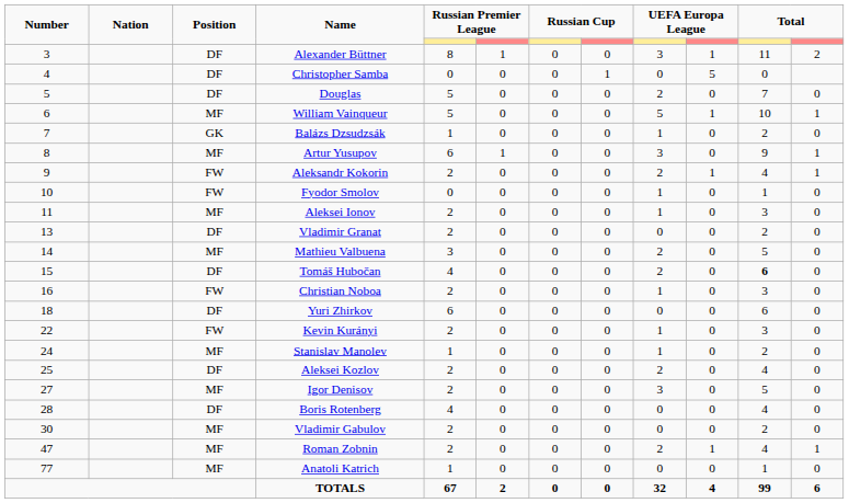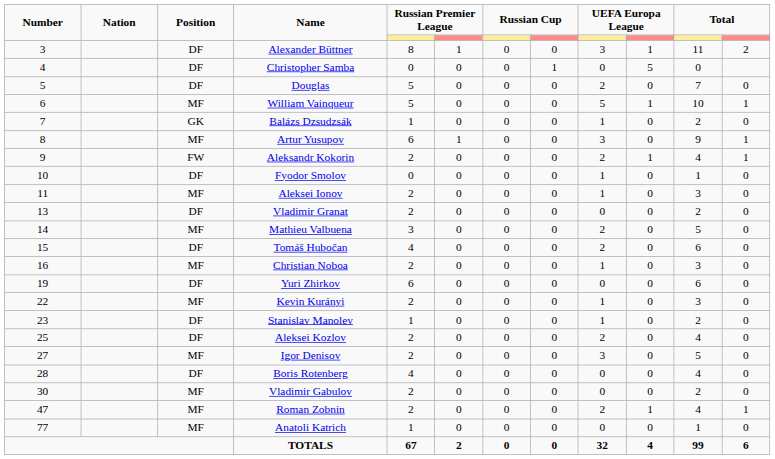 <table class="wikitable" style="font-size: 100%; text-align: center;">
 <tr>
 <td rowspan="2" width="10%" align="center"><strong>Number</strong></td>
 <td rowspan="2" width="10%" align="center"><strong>Nation</strong></td>
 <td rowspan="2" width="10%" align="center"><strong>Position</strong></td>
 <td rowspan="2" width="20%" align="center"><strong>Name</strong></td>
 <td colspan="2" align="center"><strong>Russian Premier League</strong></td>
 <td colspan="2" align="center"><strong>Russian Cup</strong></td>
 <td colspan="2" align="center"><strong>UEFA Europa League</strong></td>
 <td colspan="2" align="center"><strong>Total</strong></td>
 </tr>
 <tr>
 <th width=60 style="background: #FFEE99"></th>
 <th width=60 style="background: #FF8888"></th>
 <th width=60 style="background: #FFEE99"></th>
 <th width=60 style="background: #FF8888"></th>
 <th width=60 style="background: #FFEE99"></th>
 <th width=60 style="background: #FF8888"></th>
 <th width=60 style="background: #FFEE99"></th>
 <th width=60 style="background: #FF8888"></th>
 </tr>
 <tr>
 <td>3</td>
 <td></td>
 <td>DF</td>
 <td><a href='#'>Alexander Büttner</a></td>
 <td>8</td>
 <td>1</td>
 <td>0</td>
 <td>0</td>
 <td>3</td>
 <td>1</td>
 <td>11</td>
 <td>2</td>
 </tr>
 <tr>
 <td>4</td>
 <td></td>
 <td>DF</td>
 <td><a href='#'>Christopher Samba</a></td>
 <td 4>0</td>
 <td>0</td>
 <td>0</td>
 <td>1</td>
 <td>0</td>
 <td>5</td>
 <td>0</td>
 </tr>
 <tr>
 <td>5</td>
 <td></td>
 <td>DF</td>
 <td><a href='#'>Douglas</a></td>
 <td>5</td>
 <td>0</td>
 <td>0</td>
 <td>0</td>
 <td>2</td>
 <td>0</td>
 <td>7</td>
 <td>0</td>
 </tr>
 <tr>
 <td>6</td>
 <td></td>
 <td>MF</td>
 <td><a href='#'>William Vainqueur</a></td>
 <td>5</td>
 <td>0</td>
 <td>0</td>
 <td>0</td>
 <td>5</td>
 <td>1</td>
 <td>10</td>
 <td>1</td>
 </tr>
 <tr>
 <td>7</td>
 <td></td>
 <td>GK</td>
 <td><a href='#'>Balázs Dzsudzsák</a></td>
 <td>1</td>
 <td>0</td>
 <td>0</td>
 <td>0</td>
 <td>1</td>
 <td>0</td>
 <td>2</td>
 <td>0</td>
 </tr>
 <tr>
 <td>8</td>
 <td></td>
 <td>MF</td>
 <td><a href='#'>Artur Yusupov</a></td>
 <td>6</td>
 <td>1</td>
 <td>0</td>
 <td>0</td>
 <td>3</td>
 <td>0</td>
 <td>9</td>
 <td>1</td>
 </tr>
 <tr>
 <td>9</td>
 <td></td>
 <td>FW</td>
 <td><a href='#'>Aleksandr Kokorin</a></td>
 <td>2</td>
 <td>0</td>
 <td>0</td>
 <td>0</td>
 <td>2</td>
 <td>1</td>
 <td>4</td>
 <td>1</td>
 </tr>
 <tr>
 <td>10</td>
 <td></td>
-<td>FW</td>
+<td>DF</td>
 <td><a href='#'>Fyodor Smolov</a></td>
 <td>0</td>
 <td>0</td>
 <td>0</td>
 <td>0</td>
 <td>1</td>
 <td>0</td>
 <td>1</td>
 <td>0</td>
 </tr>
 <tr>
 <td>11</td>
 <td></td>
 <td>MF</td>
 <td><a href='#'>Aleksei Ionov</a></td>
 <td>2</td>
 <td>0</td>
 <td>0</td>
 <td>0</td>
 <td>1</td>
 <td>0</td>
 <td>3</td>
 <td>0</td>
 </tr>
 <tr>
 <td>13</td>
 <td></td>
 <td>DF</td>
 <td><a href='#'>Vladimir Granat</a></td>
 <td>2</td>
 <td>0</td>
 <td>0</td>
 <td>0</td>
 <td>0</td>
 <td>0</td>
 <td>2</td>
 <td>0</td>
 </tr>
 <tr>
 <td>14</td>
 <td></td>
 <td>MF</td>
 <td><a href='#'>Mathieu Valbuena</a></td>
 <td>3</td>
 <td>0</td>
 <td>0</td>
 <td>0</td>
 <td>2</td>
 <td>0</td>
 <td>5</td>
 <td>0</td>
 </tr>
 <tr>
 <td>15</td>
 <td></td>
 <td>DF</td>
 <td><a href='#'>Tomáš Hubočan</a></td>
 <td>4</td>
 <td>0</td>
 <td>0</td>
 <td>0</td>
 <td>2</td>
 <td>0</td>
-<td><strong>6</strong></td>
+<td>6</td>
 <td>0</td>
 </tr>
 <tr>
 <td>16</td>
 <td></td>
-<td>FW</td>
+<td>MF</td>
 <td><a href='#'>Christian Noboa</a></td>
 <td>2</td>
 <td>0</td>
 <td>0</td>
 <td>0</td>
 <td>1</td>
 <td>0</td>
 <td>3</td>
 <td>0</td>
 </tr>
 <tr>
-<td>18</td>
+<td>19</td>
 <td></td>
 <td>DF</td>
 <td><a href='#'>Yuri Zhirkov</a></td>
 <td>6</td>
 <td>0</td>
 <td>0</td>
 <td>0</td>
 <td>0</td>
 <td>0</td>
 <td>6</td>
 <td>0</td>
 </tr>
 <tr>
 <td>22</td>
 <td></td>
-<td>FW</td>
+<td>MF</td>
 <td><a href='#'>Kevin Kurányi</a></td>
 <td>2</td>
 <td>0</td>
 <td>0</td>
 <td>0</td>
 <td>1</td>
 <td>0</td>
 <td>3</td>
 <td>0</td>
 </tr>
 <tr>
-<td>24</td>
+<td>23</td>
 <td></td>
-<td>MF</td>
+<td>DF</td>
 <td><a href='#'>Stanislav Manolev</a></td>
 <td>1</td>
 <td>0</td>
 <td>0</td>
 <td>0</td>
 <td>1</td>
 <td>0</td>
 <td>2</td>
 <td>0</td>
 </tr>
 <tr>
 <td>25</td>
 <td></td>
 <td>DF</td>
 <td><a href='#'>Aleksei Kozlov</a></td>
 <td>2</td>
 <td>0</td>
 <td>0</td>
 <td>0</td>
 <td>2</td>
 <td>0</td>
 <td>4</td>
 <td>0</td>
 </tr>
 <tr>
 <td>27</td>
 <td></td>
 <td>MF</td>
 <td><a href='#'>Igor Denisov</a></td>
 <td>2</td>
 <td>0</td>
 <td>0</td>
 <td>0</td>
 <td>3</td>
 <td>0</td>
 <td>5</td>
 <td>0</td>
 </tr>
 <tr>
 <td>28</td>
 <td></td>
 <td>DF</td>
 <td><a href='#'>Boris Rotenberg</a></td>
 <td>4</td>
 <td>0</td>
 <td>0</td>
 <td>0</td>
 <td>0</td>
 <td>0</td>
 <td>4</td>
 <td>0</td>
 </tr>
 <tr>
 <td>30</td>
 <td></td>
 <td>MF</td>
 <td><a href='#'>Vladimir Gabulov</a></td>
 <td>2</td>
 <td>0</td>
 <td>0</td>
 <td>0</td>
 <td>0</td>
 <td>0</td>
 <td>2</td>
 <td>0</td>
 </tr>
 <tr>
 <td>47</td>
 <td></td>
 <td>MF</td>
 <td><a href='#'>Roman Zobnin</a></td>
 <td>2</td>
 <td>0</td>
 <td>0</td>
 <td>0</td>
 <td>2</td>
 <td>1</td>
 <td>4</td>
 <td>1</td>
 </tr>
 <tr>
 <td>77</td>
 <td></td>
 <td>MF</td>
 <td><a href='#'>Anatoli Katrich</a></td>
 <td>1</td>
 <td>0</td>
 <td>0</td>
 <td>0</td>
 <td>0</td>
 <td>0</td>
 <td>1</td>
 <td>0</td>
 </tr>
 <tr>
 <td colspan="3"></td>
 <td><strong>TOTALS</strong></td>
 <td><strong>67</strong></td>
 <td><strong>2</strong></td>
 <td><strong>0</strong></td>
 <td><strong>0</strong></td>
 <td><strong>32</strong></td>
 <td><strong>4</strong></td>
 <td><strong>99</strong></td>
 <td><strong>6</strong></td>
 </tr>
 </table>
